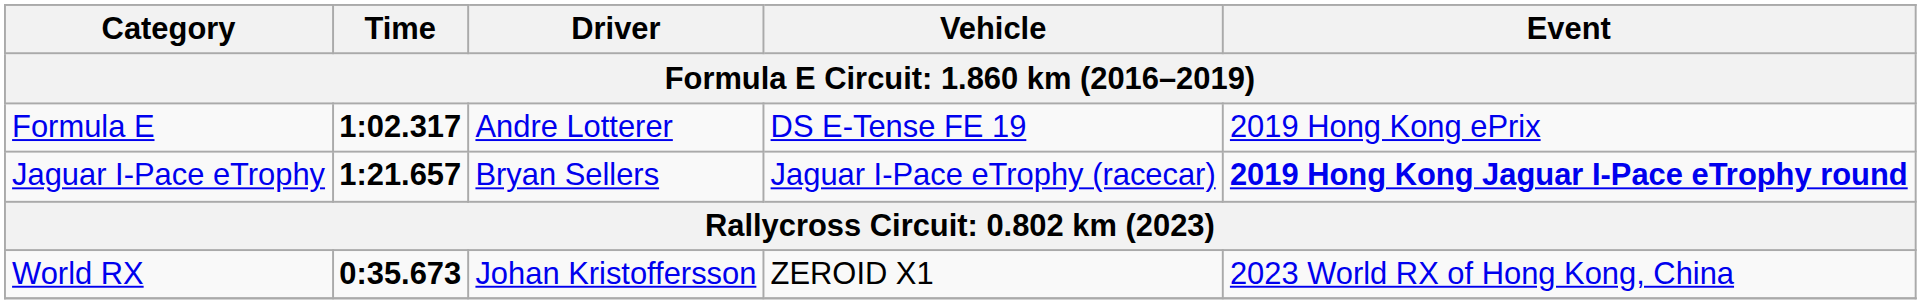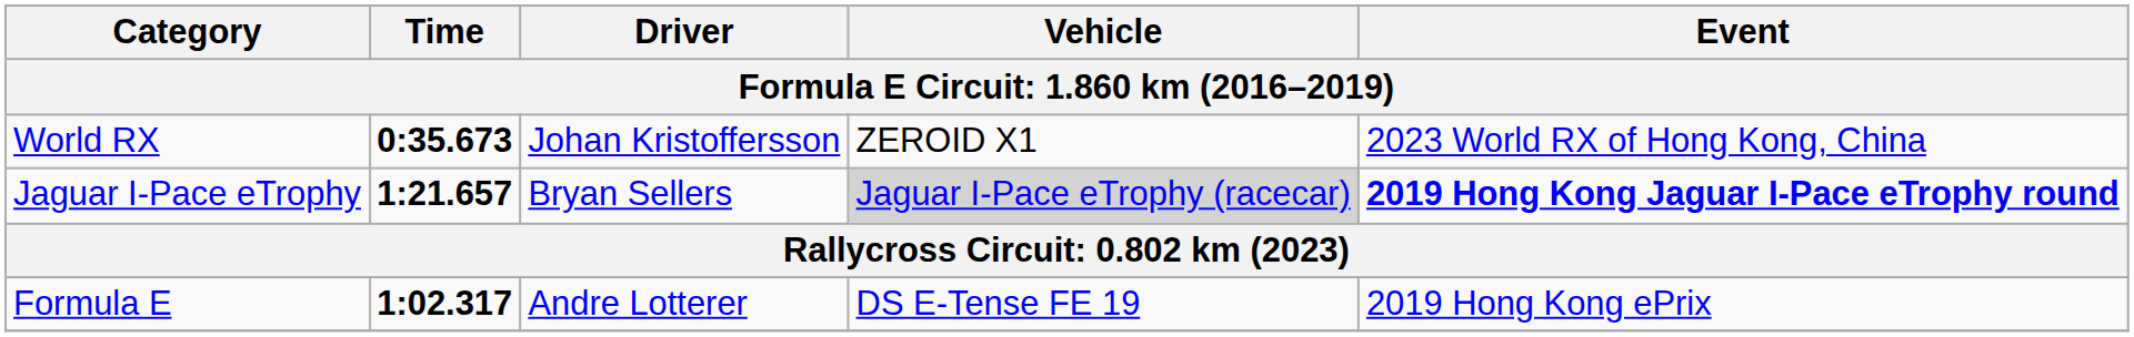 <table class="wikitable">
 <tr>
 <th>Category</th>
 <th>Time</th>
 <th>Driver</th>
 <th>Vehicle</th>
 <th>Event</th>
 </tr>
 <tr>
 <th colspan=5>Formula E Circuit: 1.860 km (2016–2019)</th>
 </tr>
 <tr>
+<td><a href='#'>World RX</a></td>
+<td><strong>0:35.673</strong></td>
+<td><a href='#'>Johan Kristoffersson</a></td>
+<td>ZEROID X1</td>
+<td><a href='#'>2023 World RX of Hong Kong, China</a></td>
+</tr>
+<tr>
+<td><a href='#'>Jaguar I-Pace eTrophy</a></td>
+<td><strong>1:21.657</strong></td>
+<td><a href='#'>Bryan Sellers</a></td>
+<td style="background: lightgrey;"><a href='#'>Jaguar I-Pace eTrophy (racecar)</a></td>
+<td><strong><a href='#'>2019 Hong Kong Jaguar I-Pace eTrophy round</a></strong></td>
+</tr>
+<tr>
+<th colspan=5>Rallycross Circuit: 0.802 km (2023)</th>
+</tr>
+<tr>
 <td><a href='#'>Formula E</a></td>
 <td><strong>1:02.317</strong></td>
 <td><a href='#'>Andre Lotterer</a></td>
 <td><a href='#'>DS E-Tense FE 19</a></td>
 <td><a href='#'>2019 Hong Kong ePrix</a></td>
 </tr>
 <tr>
-<td><a href='#'>Jaguar I-Pace eTrophy</a></td>
-<td><strong>1:21.657</strong></td>
-<td><a href='#'>Bryan Sellers</a></td>
-<td><a href='#'>Jaguar I-Pace eTrophy (racecar)</a></td>
-<td><strong><a href='#'>2019 Hong Kong Jaguar I-Pace eTrophy round</a></strong></td>
-</tr>
-<tr>
-<th colspan=5>Rallycross Circuit: 0.802 km (2023)</th>
-</tr>
-<tr>
-<td><a href='#'>World RX</a></td>
-<td><strong>0:35.673</strong></td>
-<td><a href='#'>Johan Kristoffersson</a></td>
-<td>ZEROID X1</td>
-<td><a href='#'>2023 World RX of Hong Kong, China</a></td>
-</tr>
-<tr>
 </tr>
 </table>
